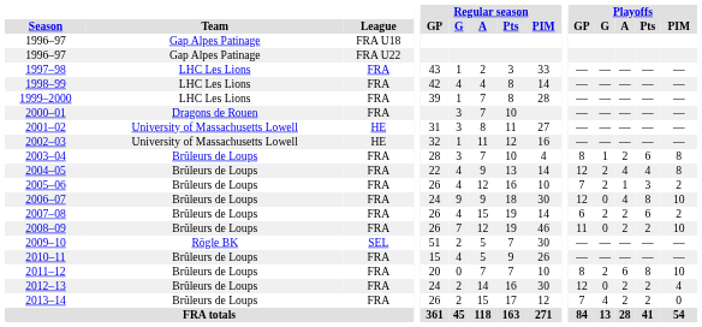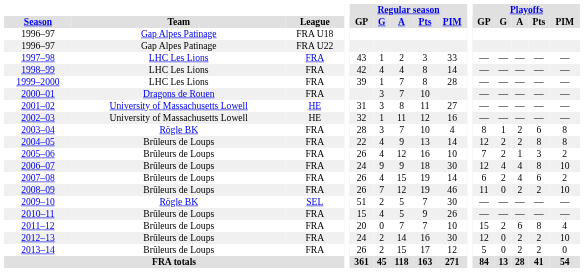 <table border="0" cellpadding="1" cellspacing="0" style="text-align:center; width:60em">
 <tr bgcolor="#e0e0e0">
 <th colspan="3" bgcolor="#ffffff"> </th>
 <th rowspan="99" bgcolor="#ffffff"> </th>
 <th colspan="5"><a href='#'>Regular season</a></th>
 <th rowspan="99" bgcolor="#ffffff"> </th>
 <th colspan="5"><a href='#'>Playoffs</a></th>
 </tr>
 <tr bgcolor="#e0e0e0">
 <th><a href='#'>Season</a></th>
 <th>Team</th>
 <th>League</th>
 <th>GP</th>
 <th><a href='#'>G</a></th>
 <th><a href='#'>A</a></th>
 <th><a href='#'>Pts</a></th>
 <th><a href='#'>PIM</a></th>
 <th>GP</th>
 <th>G</th>
 <th>A</th>
 <th>Pts</th>
 <th>PIM</th>
 </tr>
 <tr>
 <td>1996–97</td>
 <td><a href='#'>Gap Alpes Patinage</a></td>
 <td>FRA U18</td>
 <td></td>
 <td></td>
 <td></td>
 <td></td>
 <td></td>
 <td></td>
 <td></td>
 <td></td>
 <td></td>
 <td></td>
 </tr>
 <tr bgcolor="#f0f0f0">
 <td>1996–97</td>
 <td>Gap Alpes Patinage</td>
 <td>FRA U22</td>
 <td></td>
 <td></td>
 <td></td>
 <td></td>
 <td></td>
 <td></td>
 <td></td>
 <td></td>
 <td></td>
 <td></td>
 </tr>
 <tr>
 <td><a href='#'>1997–98</a></td>
 <td><a href='#'>LHC Les Lions</a></td>
 <td><a href='#'>FRA</a></td>
 <td>43</td>
 <td>1</td>
 <td>2</td>
 <td>3</td>
 <td>33</td>
 <td>—</td>
 <td>—</td>
 <td>—</td>
 <td>—</td>
 <td>—</td>
 </tr>
 <tr bgcolor="#f0f0f0">
 <td><a href='#'>1998–99</a></td>
 <td>LHC Les Lions</td>
 <td>FRA</td>
 <td>42</td>
 <td>4</td>
 <td>4</td>
 <td>8</td>
 <td>14</td>
 <td>—</td>
 <td>—</td>
 <td>—</td>
 <td>—</td>
 <td>—</td>
 </tr>
 <tr>
 <td><a href='#'>1999–2000</a></td>
 <td>LHC Les Lions</td>
 <td>FRA</td>
 <td>39</td>
 <td>1</td>
 <td>7</td>
 <td>8</td>
 <td>28</td>
 <td>—</td>
 <td>—</td>
 <td>—</td>
 <td>—</td>
 <td>—</td>
 </tr>
 <tr bgcolor="#f0f0f0">
 <td><a href='#'>2000–01</a></td>
 <td><a href='#'>Dragons de Rouen</a></td>
 <td>FRA</td>
 <td></td>
 <td>3</td>
 <td>7</td>
 <td>10</td>
 <td></td>
 <td>—</td>
 <td>—</td>
 <td>—</td>
 <td>—</td>
 <td>—</td>
 </tr>
 <tr>
 <td><a href='#'>2001–02</a></td>
 <td><a href='#'>University of Massachusetts Lowell</a></td>
 <td><a href='#'>HE</a></td>
 <td>31</td>
 <td>3</td>
 <td>8</td>
 <td>11</td>
 <td>27</td>
 <td>—</td>
 <td>—</td>
 <td>—</td>
 <td>—</td>
 <td>—</td>
 </tr>
 <tr bgcolor="#f0f0f0">
 <td><a href='#'>2002–03</a></td>
 <td>University of Massachusetts Lowell</td>
 <td>HE</td>
 <td>32</td>
 <td>1</td>
 <td>11</td>
 <td>12</td>
 <td>16</td>
 <td>—</td>
 <td>—</td>
 <td>—</td>
 <td>—</td>
 <td>—</td>
 </tr>
 <tr>
 <td><a href='#'>2003–04</a></td>
-<td><a href='#'>Brûleurs de Loups</a></td>
+<td><a href='#'>Rögle BK</a></td>
 <td>FRA</td>
 <td>28</td>
 <td>3</td>
 <td>7</td>
 <td>10</td>
 <td>4</td>
 <td>8</td>
 <td>1</td>
 <td>2</td>
 <td>6</td>
 <td>8</td>
 </tr>
 <tr bgcolor="#f0f0f0">
 <td><a href='#'>2004–05</a></td>
 <td>Brûleurs de Loups</td>
 <td>FRA</td>
 <td>22</td>
 <td>4</td>
 <td>9</td>
 <td>13</td>
 <td>14</td>
 <td>12</td>
 <td>2</td>
-<td>4</td>
-<td>4</td>
+<td>2</td>
+<td>8</td>
 <td>8</td>
 </tr>
 <tr>
 <td><a href='#'>2005–06</a></td>
 <td>Brûleurs de Loups</td>
 <td>FRA</td>
 <td>26</td>
 <td>4</td>
 <td>12</td>
 <td>16</td>
 <td>10</td>
 <td>7</td>
 <td>2</td>
 <td>1</td>
 <td>3</td>
 <td>2</td>
 </tr>
 <tr bgcolor="#f0f0f0">
 <td><a href='#'>2006–07</a></td>
 <td>Brûleurs de Loups</td>
 <td>FRA</td>
 <td>24</td>
 <td>9</td>
 <td>9</td>
 <td>18</td>
 <td>30</td>
 <td>12</td>
-<td>0</td>
+<td>4</td>
 <td>4</td>
 <td>8</td>
 <td>10</td>
 </tr>
 <tr>
 <td><a href='#'>2007–08</a></td>
 <td>Brûleurs de Loups</td>
 <td>FRA</td>
 <td>26</td>
 <td>4</td>
 <td>15</td>
 <td>19</td>
 <td>14</td>
 <td>6</td>
 <td>2</td>
-<td>2</td>
+<td>4</td>
 <td>6</td>
 <td>2</td>
 </tr>
 <tr bgcolor="#f0f0f0">
 <td><a href='#'>2008–09</a></td>
 <td>Brûleurs de Loups</td>
 <td>FRA</td>
 <td>26</td>
 <td>7</td>
 <td>12</td>
 <td>19</td>
 <td>46</td>
 <td>11</td>
 <td>0</td>
 <td>2</td>
 <td>2</td>
 <td>10</td>
 </tr>
 <tr>
 <td><a href='#'>2009–10</a></td>
 <td><a href='#'>Rögle BK</a></td>
 <td><a href='#'>SEL</a></td>
 <td>51</td>
 <td>2</td>
 <td>5</td>
 <td>7</td>
 <td>30</td>
 <td>—</td>
 <td>—</td>
 <td>—</td>
 <td>—</td>
 <td>—</td>
 </tr>
 <tr bgcolor="#f0f0f0">
 <td><a href='#'>2010–11</a></td>
 <td>Brûleurs de Loups</td>
 <td>FRA</td>
 <td>15</td>
 <td>4</td>
 <td>5</td>
 <td>9</td>
 <td>26</td>
 <td>—</td>
 <td>—</td>
 <td>—</td>
 <td>—</td>
 <td>—</td>
 </tr>
 <tr>
 <td><a href='#'>2011–12</a></td>
 <td>Brûleurs de Loups</td>
 <td>FRA</td>
 <td>20</td>
 <td>0</td>
 <td>7</td>
 <td>7</td>
 <td>10</td>
-<td>8</td>
+<td>15</td>
 <td>2</td>
 <td>6</td>
 <td>8</td>
-<td>10</td>
+<td>4</td>
 </tr>
 <tr bgcolor="#f0f0f0">
 <td><a href='#'>2012–13</a></td>
 <td>Brûleurs de Loups</td>
 <td>FRA</td>
 <td>24</td>
 <td>2</td>
 <td>14</td>
 <td>16</td>
 <td>30</td>
 <td>12</td>
 <td>0</td>
 <td>2</td>
 <td>2</td>
-<td>4</td>
+<td>10</td>
 </tr>
 <tr>
 <td><a href='#'>2013–14</a></td>
 <td>Brûleurs de Loups</td>
 <td>FRA</td>
 <td>26</td>
 <td>2</td>
 <td>15</td>
 <td>17</td>
 <td>12</td>
-<td>7</td>
-<td>4</td>
+<td>5</td>
+<td>0</td>
 <td>2</td>
 <td>2</td>
 <td>0</td>
 </tr>
 <tr bgcolor="#e0e0e0">
 <th colspan="3">FRA totals</th>
 <th>361</th>
 <th>45</th>
 <th>118</th>
 <th>163</th>
 <th>271</th>
 <th>84</th>
 <th>13</th>
 <th>28</th>
 <th>41</th>
 <th>54</th>
 </tr>
 </table>
